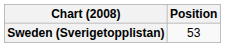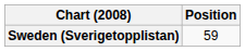 <table class="wikitable plainrowheaders" style="text-align:center">
 <tr>
 <th scope="col">Chart (2008)</th>
 <th scope="col">Position</th>
 </tr>
 <tr>
 <th scope="row">Sweden (Sverigetopplistan)</th>
-<td>53</td>
+<td>59</td>
 </tr>
 </table>
